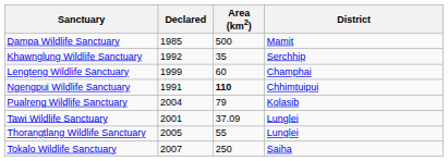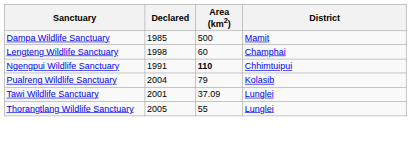 <table class="wikitable sortable defaultcenter col1left col4left" style="font-size: 85%">
 <tr>
 <th scope="col" style="width: 250px;">Sanctuary</th>
 <th scope="col" style="width: 75px;">Declared</th>
 <th scope="col" style="width: 75px;">Area (km<sup>2</sup>)</th>
 <th scope="col" style="width: 300px;">District</th>
 </tr>
 <tr>
 <td><a href='#'>Dampa Wildlife Sanctuary</a></td>
 <td>1985</td>
 <td>500</td>
 <td><a href='#'>Mamit</a></td>
 </tr>
 <tr>
-<td><a href='#'>Khawnglung Wildlife Sanctuary</a></td>
-<td>1992</td>
-<td>35</td>
-<td><a href='#'>Serchhip</a></td>
-</tr>
-<tr>
 <td><a href='#'>Lengteng Wildlife Sanctuary</a></td>
-<td>1999</td>
+<td>1998</td>
 <td>60</td>
 <td><a href='#'>Champhai</a></td>
 </tr>
 <tr>
 <td><a href='#'>Ngengpui Wildlife Sanctuary</a></td>
 <td>1991</td>
 <td><strong>110</strong></td>
 <td><a href='#'>Chhimtuipui</a></td>
 </tr>
 <tr>
 <td><a href='#'>Pualreng Wildlife Sanctuary</a></td>
 <td>2004</td>
 <td>79</td>
 <td><a href='#'>Kolasib</a></td>
 </tr>
 <tr>
 <td><a href='#'>Tawi Wildlife Sanctuary</a></td>
 <td>2001</td>
 <td>37.09</td>
 <td><a href='#'>Lunglei</a></td>
 </tr>
 <tr>
 <td><a href='#'>Thorangtlang Wildlife Sanctuary</a></td>
 <td>2005</td>
 <td>55</td>
 <td><a href='#'>Lunglei</a></td>
 </tr>
-<tr>
-<td><a href='#'>Tokalo Wildlife Sanctuary</a></td>
-<td>2007</td>
-<td>250</td>
-<td><a href='#'>Saiha</a></td>
-</tr>
 </table>
